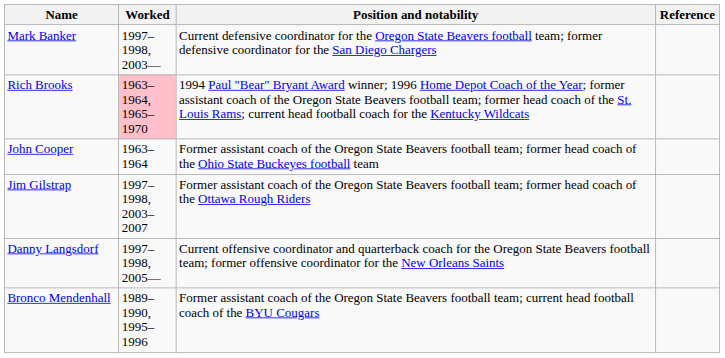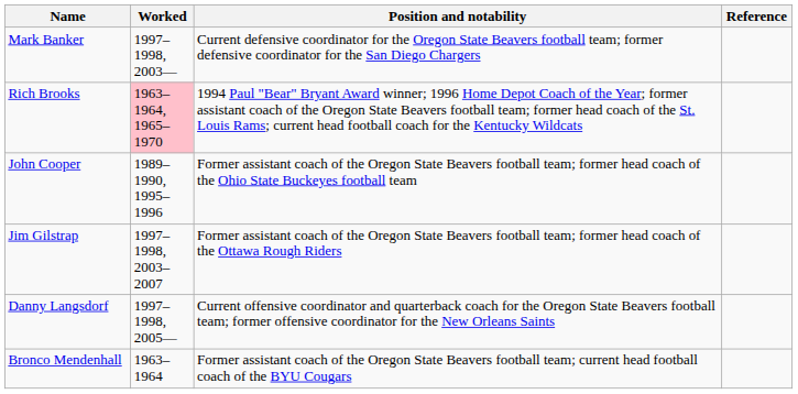 <table class="wikitable sortable" style="width:100%">
 <tr>
 <th width="*">Name</th>
 <th width="8%">Worked</th>
 <th width="67%">Position and notability</th>
 <th width="9%" class="unsortable">Reference</th>
 </tr>
 <tr valign="top">
 <td><a href='#'>Mark Banker</a></td>
 <td>1997–1998, 2003—</td>
 <td>Current defensive coordinator for the <a href='#'>Oregon State Beavers football</a> team; former defensive coordinator for the <a href='#'>San Diego Chargers</a></td>
 <td></td>
 </tr>
 <tr valign="top">
 <td><a href='#'>Rich Brooks</a></td>
 <td style="background: pink;">1963–1964, 1965–1970</td>
 <td>1994 <a href='#'>Paul "Bear" Bryant Award</a> winner; 1996 <a href='#'>Home Depot Coach of the Year</a>; former assistant coach of the Oregon State Beavers football team; former head coach of the <a href='#'>St. Louis Rams</a>; current head football coach for the <a href='#'>Kentucky Wildcats</a></td>
 <td></td>
 </tr>
 <tr valign="top">
 <td><a href='#'>John Cooper</a></td>
-<td>1963–1964</td>
+<td>1989–1990, 1995–1996</td>
 <td>Former assistant coach of the Oregon State Beavers football team; former head coach of the <a href='#'>Ohio State Buckeyes football</a> team</td>
 <td></td>
 </tr>
 <tr valign="top">
 <td><a href='#'>Jim Gilstrap</a></td>
 <td>1997–1998, 2003–2007</td>
 <td>Former assistant coach of the Oregon State Beavers football team; former head coach of the <a href='#'>Ottawa Rough Riders</a></td>
 <td></td>
 </tr>
 <tr valign="top">
 <td><a href='#'>Danny Langsdorf</a></td>
 <td>1997–1998, 2005—</td>
 <td>Current offensive coordinator and quarterback coach for the Oregon State Beavers football team; former offensive coordinator for the <a href='#'>New Orleans Saints</a></td>
 <td></td>
 </tr>
 <tr valign="top">
 <td><a href='#'>Bronco Mendenhall</a></td>
-<td>1989–1990, 1995–1996</td>
+<td>1963–1964</td>
 <td>Former assistant coach of the Oregon State Beavers football team; current head football coach of the <a href='#'>BYU Cougars</a></td>
 <td></td>
 </tr>
 </table>
